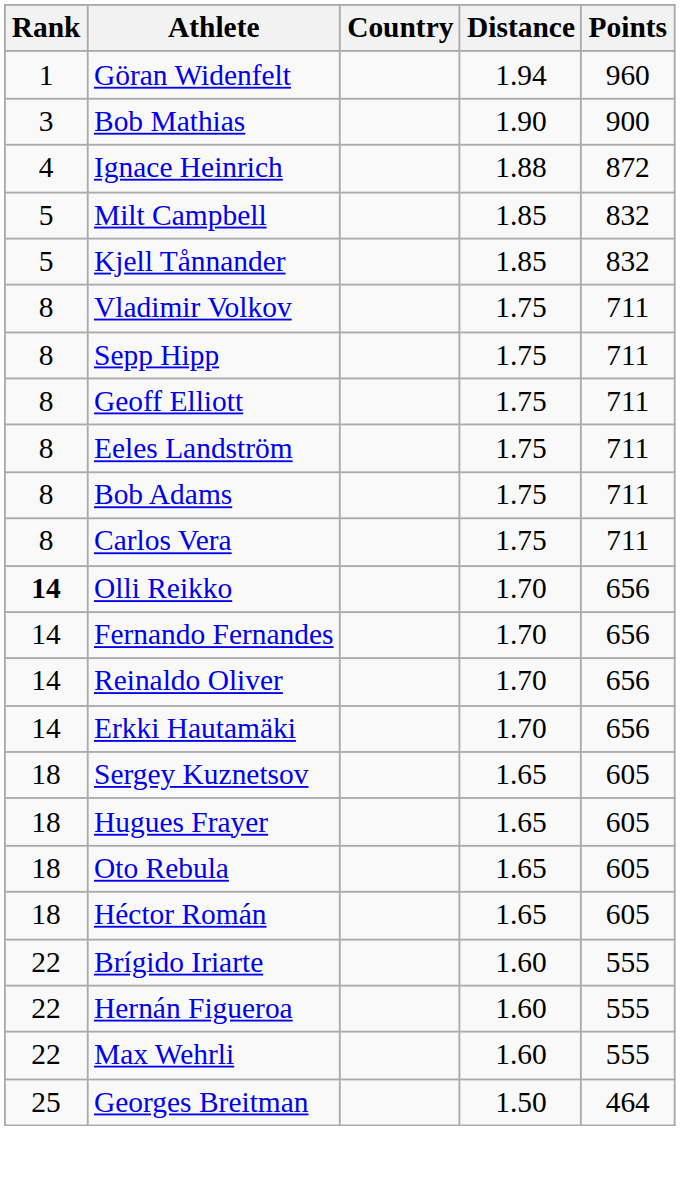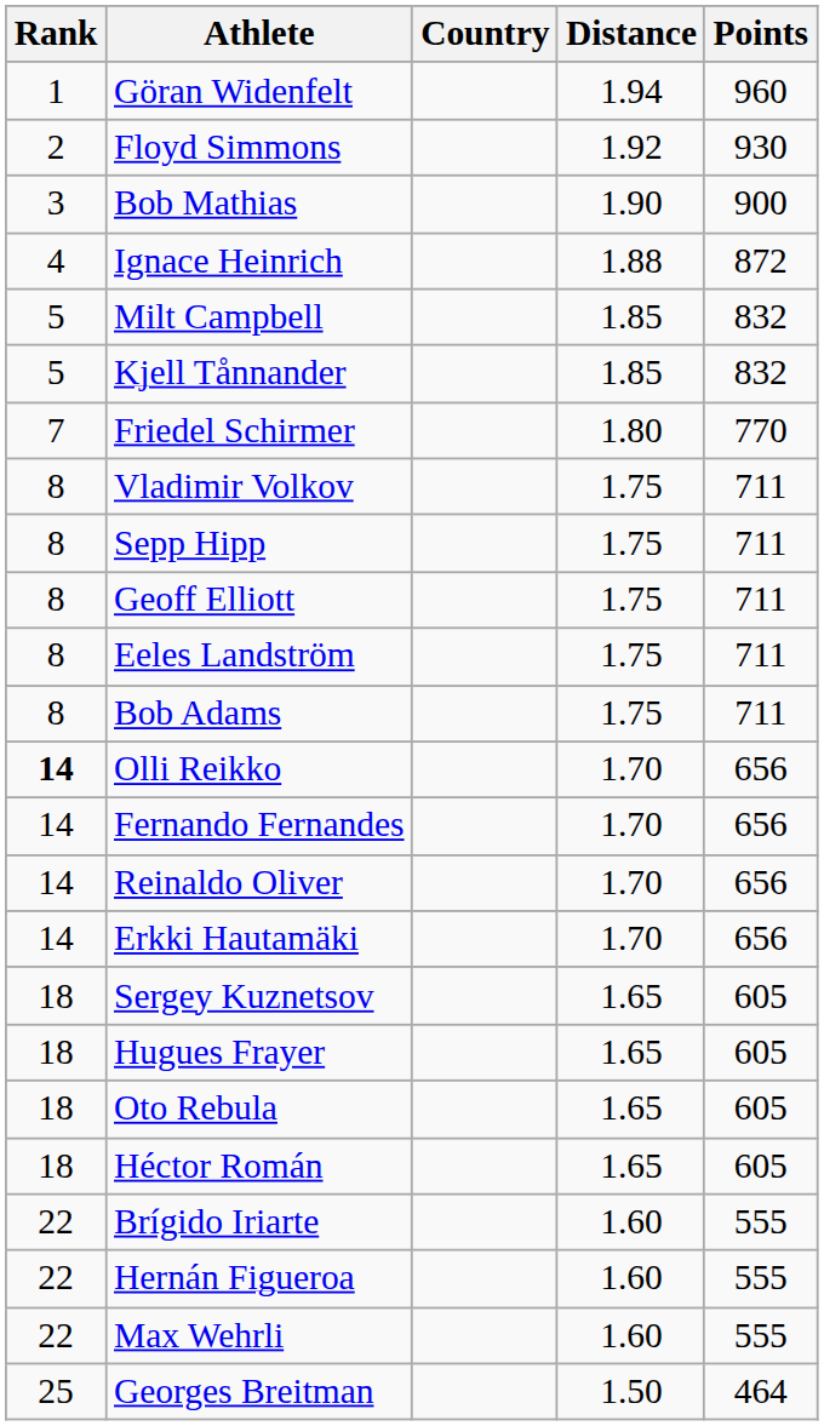 <table class="wikitable sortable" style="text-align:center">
 <tr>
 <th>Rank</th>
 <th>Athlete</th>
 <th>Country</th>
 <th>Distance</th>
 <th>Points</th>
 </tr>
 <tr>
 <td>1</td>
 <td align=left><a href='#'>Göran Widenfelt</a></td>
 <td align=left></td>
 <td>1.94</td>
 <td>960</td>
+</tr>
+<tr>
+<td>2</td>
+<td align=left><a href='#'>Floyd Simmons</a></td>
+<td align=left></td>
+<td>1.92</td>
+<td>930</td>
 </tr>
 <tr>
 <td>3</td>
 <td align=left><a href='#'>Bob Mathias</a></td>
 <td align=left></td>
 <td>1.90</td>
 <td>900</td>
 </tr>
 <tr>
 <td>4</td>
 <td align=left><a href='#'>Ignace Heinrich</a></td>
 <td align=left></td>
 <td>1.88</td>
 <td>872</td>
 </tr>
 <tr>
 <td>5</td>
 <td align=left><a href='#'>Milt Campbell</a></td>
 <td align=left></td>
 <td>1.85</td>
 <td>832</td>
 </tr>
 <tr>
 <td>5</td>
 <td align=left><a href='#'>Kjell Tånnander</a></td>
 <td align=left></td>
 <td>1.85</td>
 <td>832</td>
+</tr>
+<tr>
+<td>7</td>
+<td align=left><a href='#'>Friedel Schirmer</a></td>
+<td align=left></td>
+<td>1.80</td>
+<td>770</td>
 </tr>
 <tr>
 <td>8</td>
 <td align=left><a href='#'>Vladimir Volkov</a></td>
 <td align=left></td>
 <td>1.75</td>
 <td>711</td>
 </tr>
 <tr>
 <td>8</td>
 <td align=left><a href='#'>Sepp Hipp</a></td>
 <td align=left></td>
 <td>1.75</td>
 <td>711</td>
 </tr>
 <tr>
 <td>8</td>
 <td align=left><a href='#'>Geoff Elliott</a></td>
 <td align=left></td>
 <td>1.75</td>
 <td>711</td>
 </tr>
 <tr>
 <td>8</td>
 <td align=left><a href='#'>Eeles Landström</a></td>
 <td align=left></td>
 <td>1.75</td>
 <td>711</td>
 </tr>
 <tr>
 <td>8</td>
 <td align=left><a href='#'>Bob Adams</a></td>
-<td align=left></td>
-<td>1.75</td>
-<td>711</td>
-</tr>
-<tr>
-<td>8</td>
-<td align=left><a href='#'>Carlos Vera</a></td>
 <td align=left></td>
 <td>1.75</td>
 <td>711</td>
 </tr>
 <tr>
 <td><strong>14</strong></td>
 <td align=left><a href='#'>Olli Reikko</a></td>
 <td align=left></td>
 <td>1.70</td>
 <td>656</td>
 </tr>
 <tr>
 <td>14</td>
 <td align=left><a href='#'>Fernando Fernandes</a></td>
 <td align=left></td>
 <td>1.70</td>
 <td>656</td>
 </tr>
 <tr>
 <td>14</td>
 <td align=left><a href='#'>Reinaldo Oliver</a></td>
 <td align=left></td>
 <td>1.70</td>
 <td>656</td>
 </tr>
 <tr>
 <td>14</td>
 <td align=left><a href='#'>Erkki Hautamäki</a></td>
 <td align=left></td>
 <td>1.70</td>
 <td>656</td>
 </tr>
 <tr>
 <td>18</td>
 <td align=left><a href='#'>Sergey Kuznetsov</a></td>
 <td align=left></td>
 <td>1.65</td>
 <td>605</td>
 </tr>
 <tr>
 <td>18</td>
 <td align=left><a href='#'>Hugues Frayer</a></td>
 <td align=left></td>
 <td>1.65</td>
 <td>605</td>
 </tr>
 <tr>
 <td>18</td>
 <td align=left><a href='#'>Oto Rebula</a></td>
 <td align=left></td>
 <td>1.65</td>
 <td>605</td>
 </tr>
 <tr>
 <td>18</td>
 <td align=left><a href='#'>Héctor Román</a></td>
 <td align=left></td>
 <td>1.65</td>
 <td>605</td>
 </tr>
 <tr>
 <td>22</td>
 <td align=left><a href='#'>Brígido Iriarte</a></td>
 <td align=left></td>
 <td>1.60</td>
 <td>555</td>
 </tr>
 <tr>
 <td>22</td>
 <td align=left><a href='#'>Hernán Figueroa</a></td>
 <td align=left></td>
 <td>1.60</td>
 <td>555</td>
 </tr>
 <tr>
 <td>22</td>
 <td align=left><a href='#'>Max Wehrli</a></td>
 <td align=left></td>
 <td>1.60</td>
 <td>555</td>
 </tr>
 <tr>
 <td>25</td>
 <td align=left><a href='#'>Georges Breitman</a></td>
 <td align=left></td>
 <td>1.50</td>
 <td>464</td>
 </tr>
 </table>
